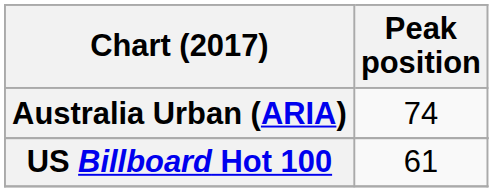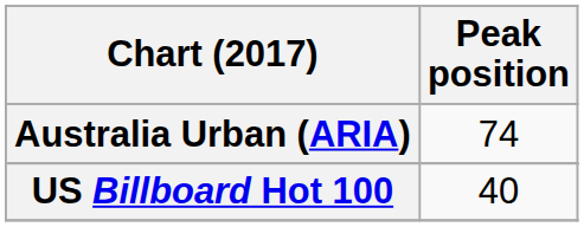 <table class="wikitable sortable plainrowheaders" style="text-align:center">
 <tr>
 <th scope="col">Chart (2017)</th>
 <th scope="col">Peak<br> position</th>
 </tr>
 <tr j>
 <th scope="row">Australia Urban (<a href='#'>ARIA</a>)</th>
 <td>74</td>
 </tr>
 <tr>
 </tr>
 <tr>
 </tr>
 <tr>
 </tr>
 <tr>
 </tr>
 <tr>
 <th scope="row">US <a href='#'><em>Billboard</em> Hot 100</a></th>
-<td>61</td>
+<td>40</td>
 </tr>
 <tr>
 </tr>
 </table>
